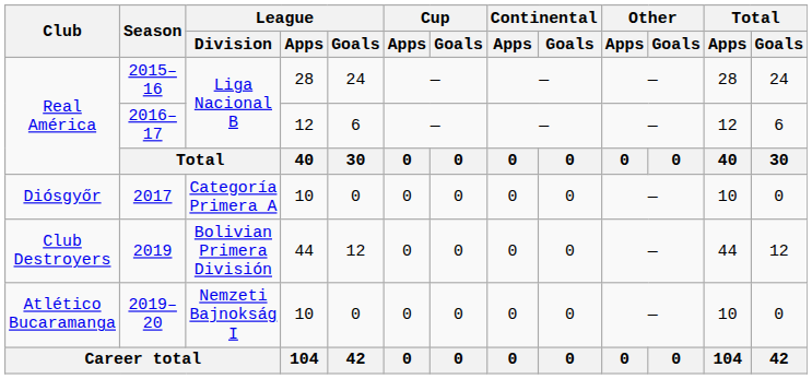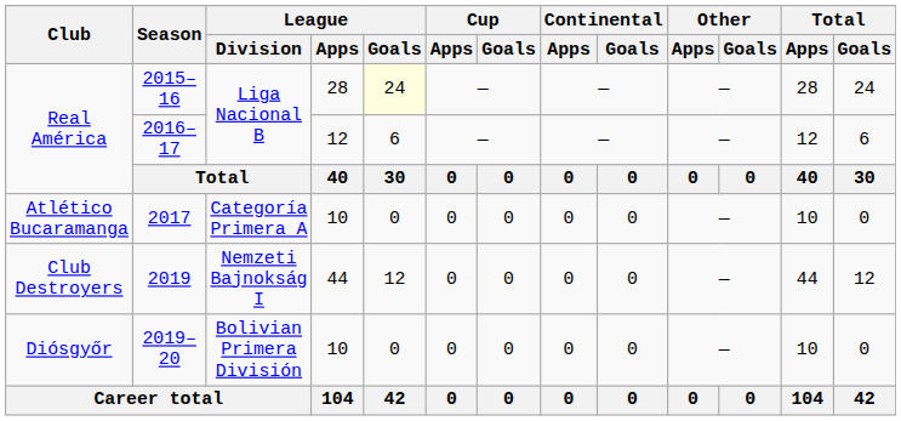 <table class="wikitable" style="text-align:center">
 <tr>
 <th rowspan="2">Club</th>
 <th rowspan="2">Season</th>
 <th colspan="3">League</th>
 <th colspan="2">Cup</th>
 <th colspan="2">Continental</th>
 <th colspan="2">Other</th>
 <th colspan="2">Total</th>
 </tr>
 <tr>
 <th>Division</th>
 <th>Apps</th>
 <th>Goals</th>
 <th>Apps</th>
 <th>Goals</th>
 <th>Apps</th>
 <th>Goals</th>
 <th>Apps</th>
 <th>Goals</th>
 <th>Apps</th>
 <th>Goals</th>
 </tr>
 <tr>
 <td rowspan="3"><a href='#'>Real América</a></td>
 <td><a href='#'>2015–16</a></td>
 <td rowspan="2"><a href='#'>Liga Nacional B</a></td>
 <td>28</td>
-<td>24</td>
+<td style="background: lightyellow;">24</td>
 <td colspan="2">—</td>
 <td colspan="2">—</td>
 <td colspan="2">—</td>
 <td>28</td>
 <td>24</td>
 </tr>
 <tr>
 <td><a href='#'>2016–17</a></td>
 <td>12</td>
 <td>6</td>
 <td colspan="2">—</td>
 <td colspan="2">—</td>
 <td colspan="2">—</td>
 <td>12</td>
 <td>6</td>
 </tr>
 <tr>
 <th colspan="2">Total</th>
 <th>40</th>
 <th>30</th>
 <th>0</th>
 <th>0</th>
 <th>0</th>
 <th>0</th>
 <th>0</th>
 <th>0</th>
 <th>40</th>
 <th>30</th>
 </tr>
 <tr>
-<td><a href='#'>Diósgyőr</a></td>
+<td><a href='#'>Atlético Bucaramanga</a></td>
 <td><a href='#'>2017</a></td>
 <td><a href='#'>Categoría Primera A</a></td>
 <td>10</td>
 <td>0</td>
 <td>0</td>
 <td>0</td>
 <td>0</td>
 <td>0</td>
 <td colspan="2">—</td>
 <td>10</td>
 <td>0</td>
 </tr>
 <tr>
 <td><a href='#'>Club Destroyers</a></td>
 <td><a href='#'>2019</a></td>
-<td><a href='#'>Bolivian Primera División</a></td>
+<td><a href='#'>Nemzeti Bajnokság I</a></td>
 <td>44</td>
 <td>12</td>
 <td>0</td>
 <td>0</td>
 <td>0</td>
 <td>0</td>
 <td colspan="2">—</td>
 <td>44</td>
 <td>12</td>
 </tr>
 <tr>
-<td><a href='#'>Atlético Bucaramanga</a></td>
+<td><a href='#'>Diósgyőr</a></td>
 <td><a href='#'>2019–20</a></td>
-<td><a href='#'>Nemzeti Bajnokság I</a></td>
+<td><a href='#'>Bolivian Primera División</a></td>
 <td>10</td>
 <td>0</td>
 <td>0</td>
 <td>0</td>
 <td>0</td>
 <td>0</td>
 <td colspan="2">—</td>
 <td>10</td>
 <td>0</td>
 </tr>
 <tr>
 <th colspan="3">Career total</th>
 <th>104</th>
 <th>42</th>
 <th>0</th>
 <th>0</th>
 <th>0</th>
 <th>0</th>
 <th>0</th>
 <th>0</th>
 <th>104</th>
 <th>42</th>
 </tr>
 </table>
